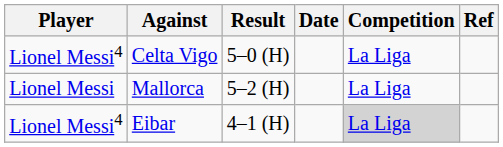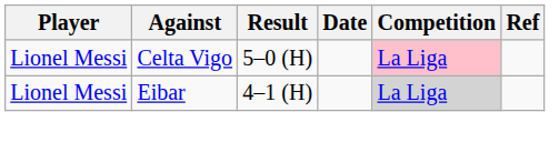 <table class="wikitable">
 <tr>
 <th>Player</th>
 <th>Against</th>
 <th style="text-align:center">Result</th>
 <th>Date</th>
 <th style="text-align:center">Competition</th>
 <th>Ref</th>
 </tr>
 <tr>
-<td> <a href='#'>Lionel Messi</a><sup>4</sup></td>
+<td> <a href='#'>Lionel Messi</a></td>
 <td> <a href='#'>Celta Vigo</a></td>
 <td>5–0 (H)</td>
 <td></td>
-<td><a href='#'>La Liga</a></td>
+<td style="background: pink;"><a href='#'>La Liga</a></td>
 <td></td>
 </tr>
 <tr>
 <td> <a href='#'>Lionel Messi</a></td>
-<td> <a href='#'>Mallorca</a></td>
-<td>5–2 (H)</td>
-<td></td>
-<td><a href='#'>La Liga</a></td>
-<td></td>
-</tr>
-<tr>
-<td> <a href='#'>Lionel Messi</a><sup>4</sup></td>
 <td> <a href='#'>Eibar</a></td>
 <td>4–1 (H)</td>
 <td></td>
 <td style="background: lightgrey;"><a href='#'>La Liga</a></td>
 <td></td>
 </tr>
 </table>
